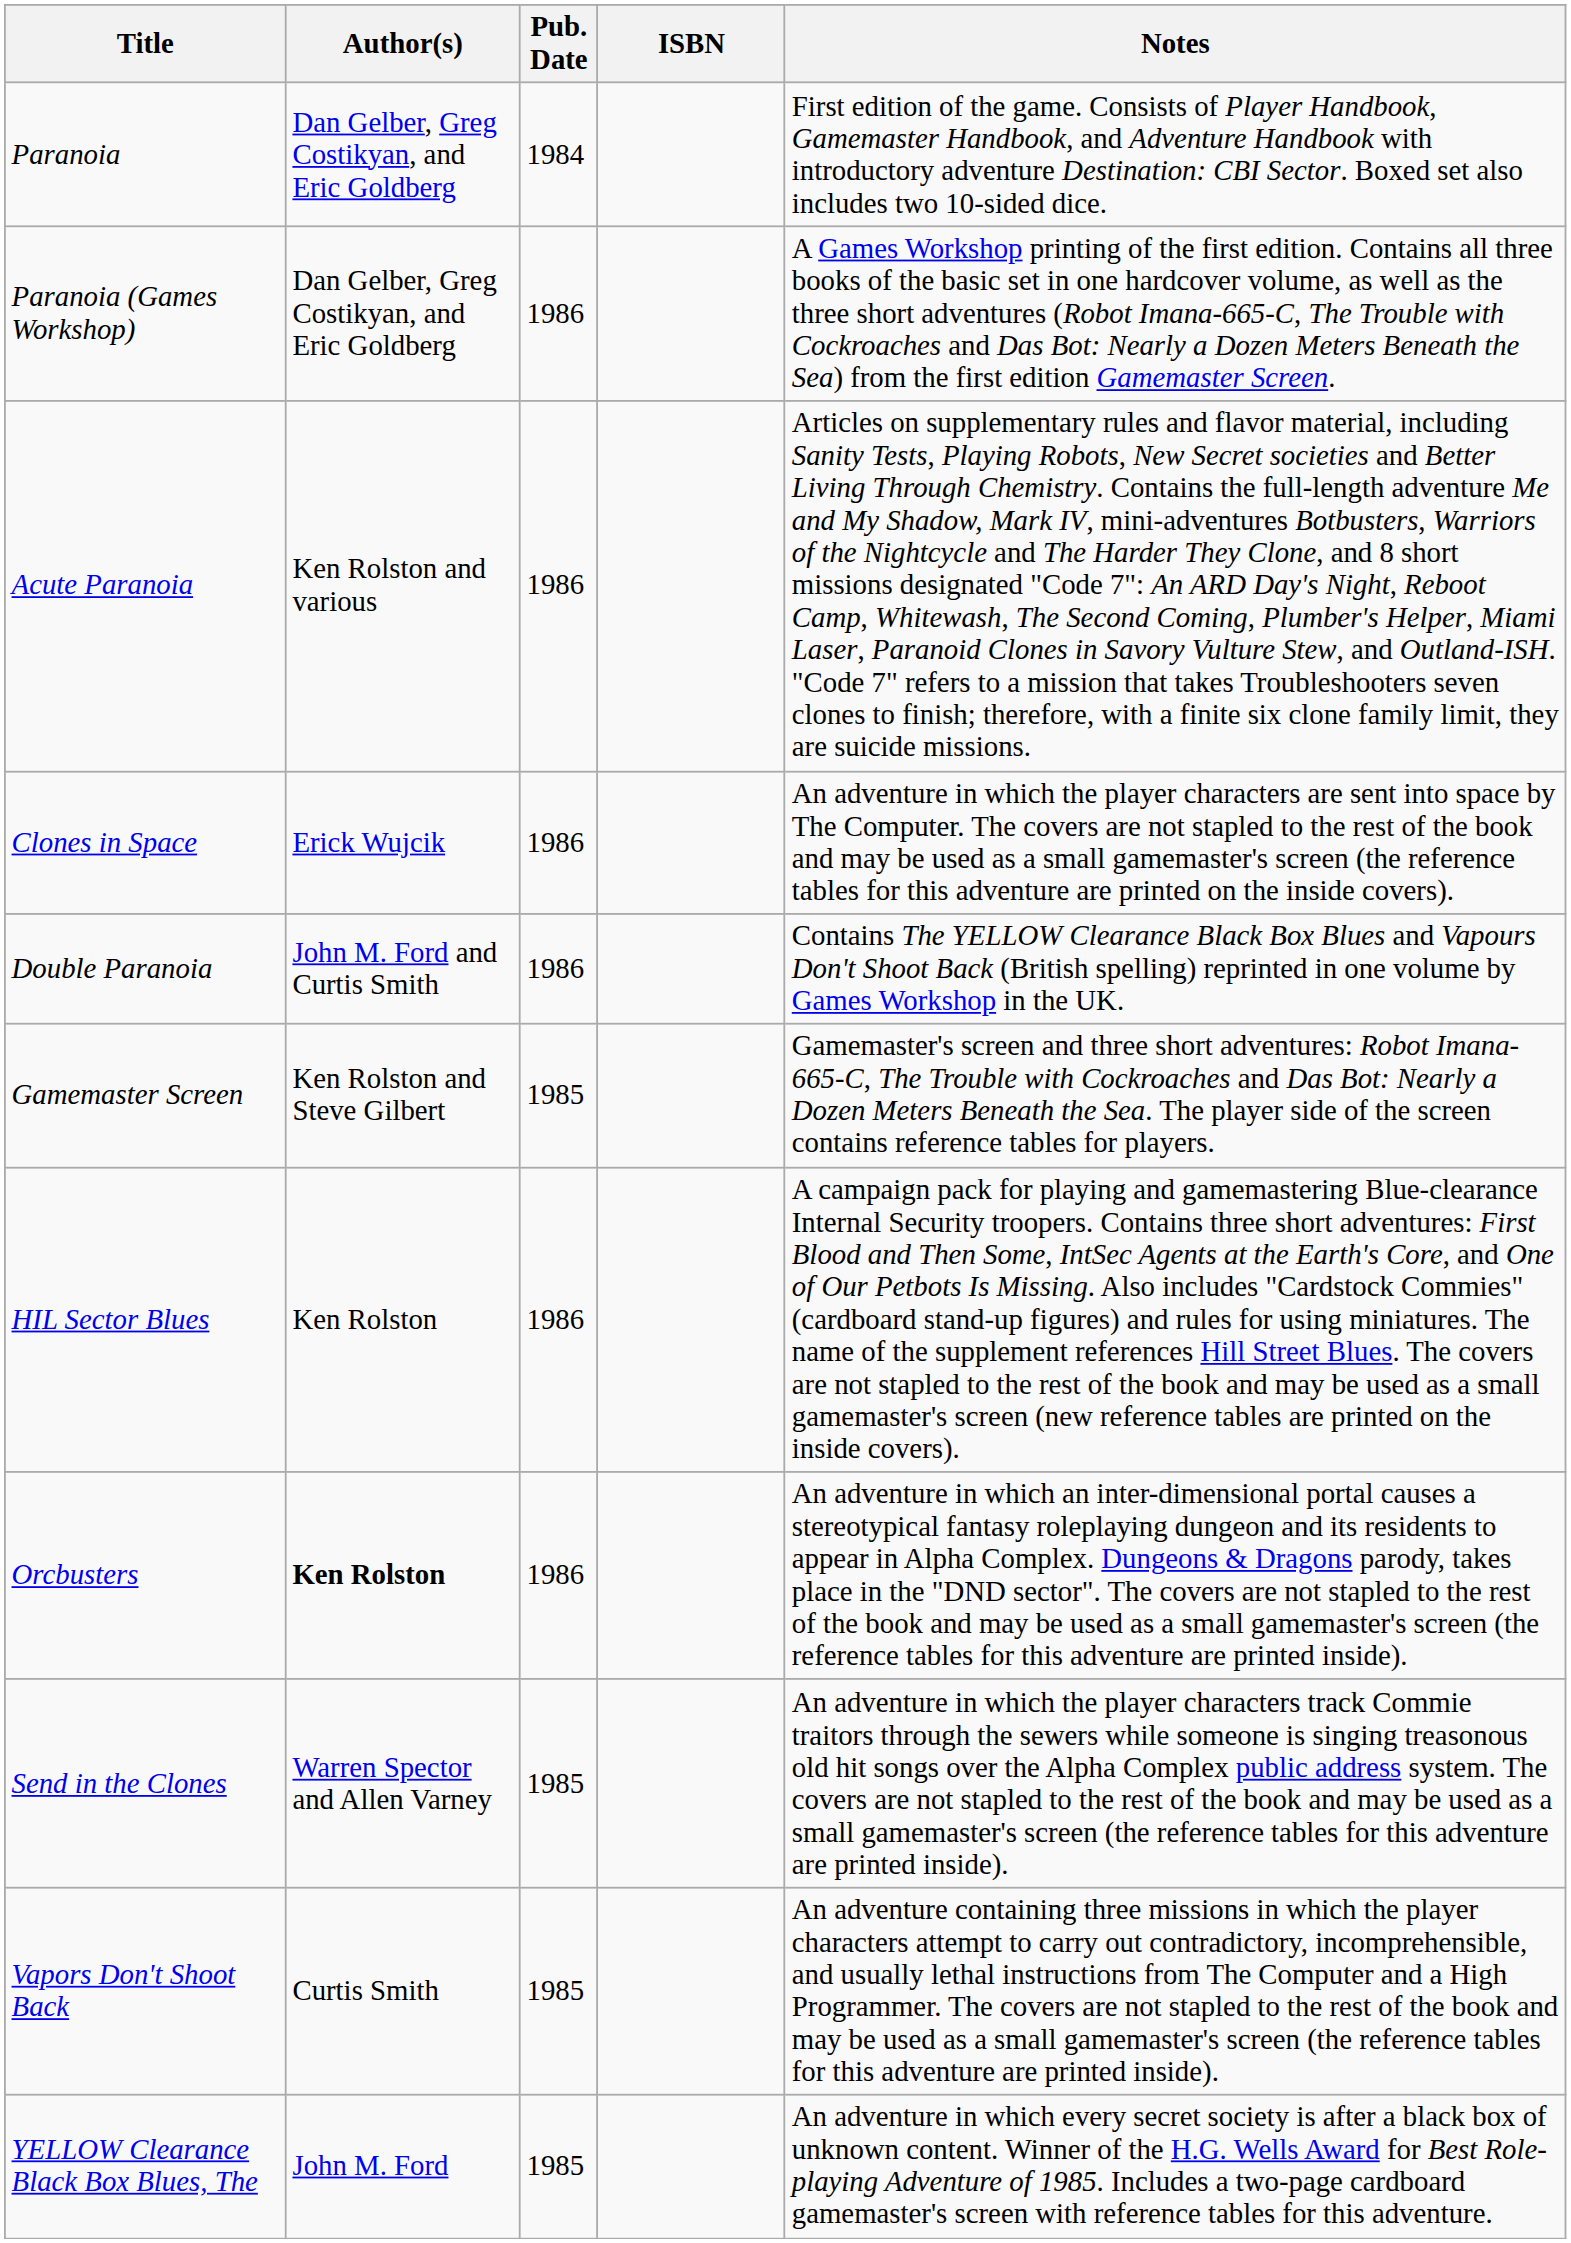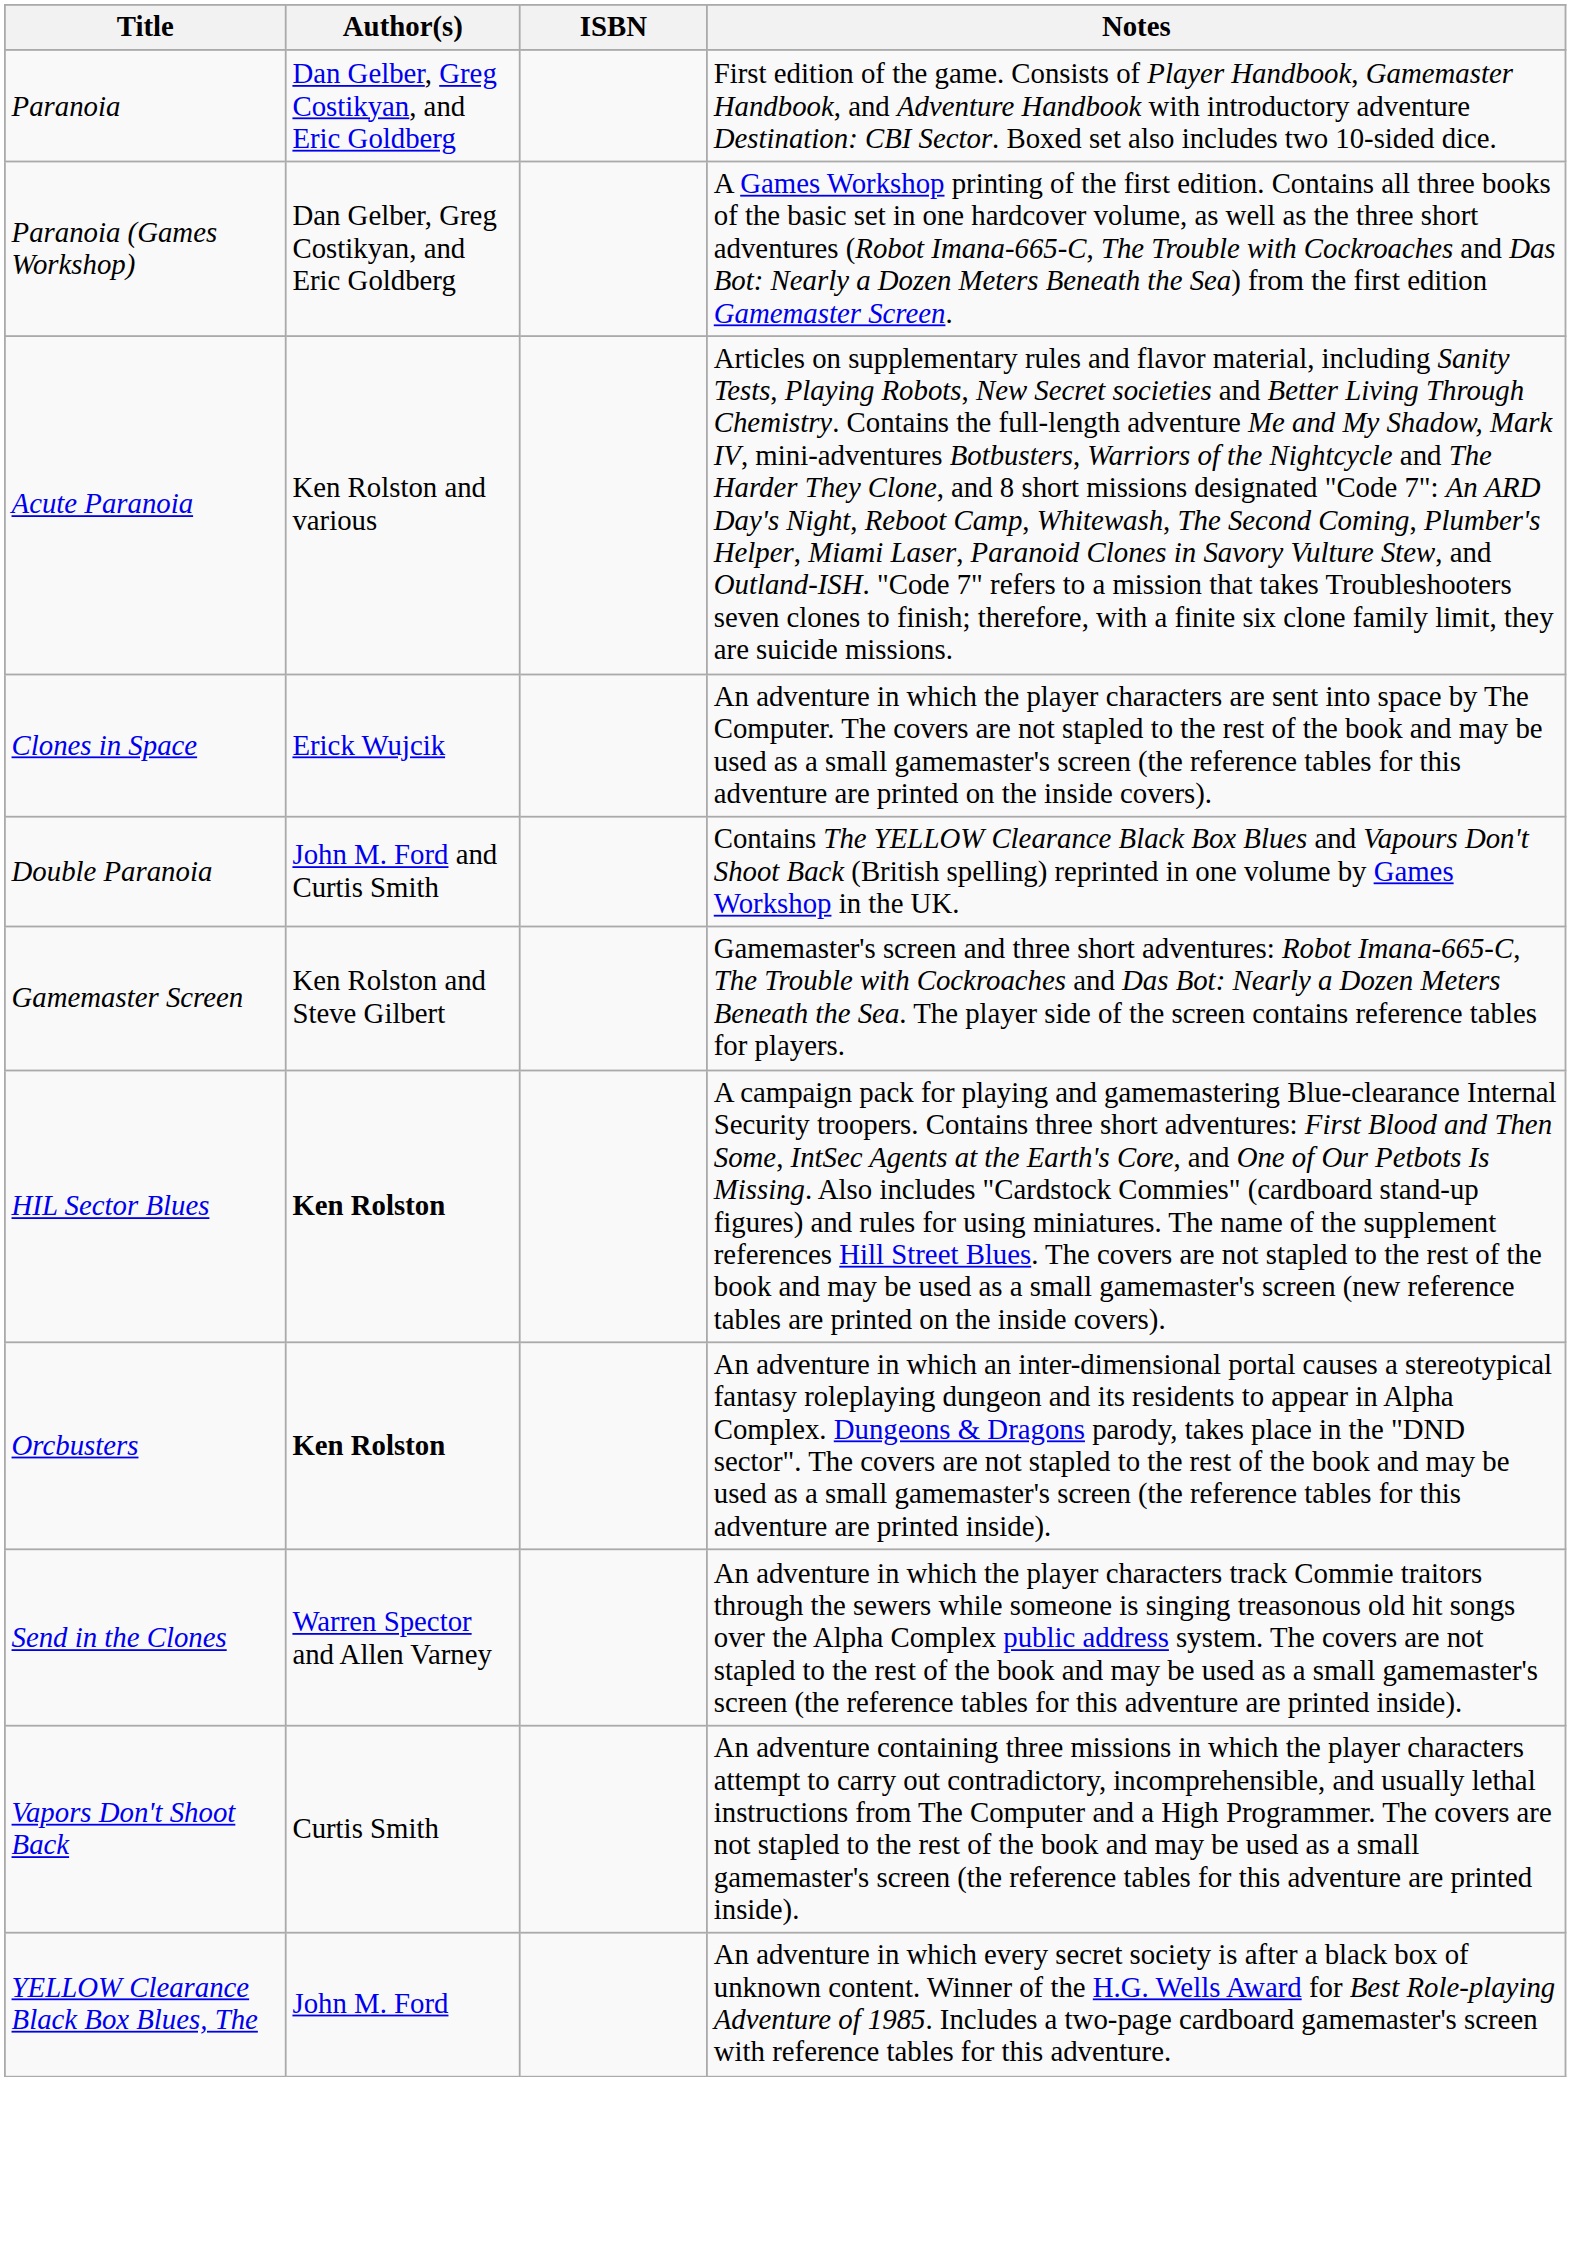 <table class="sortable wikitable" border="1">
 <tr>
 <th width="18%">Title</th>
 <th width="15%">Author(s)</th>
-<th width="5%">Pub. Date</th>
 <th width="12%">ISBN</th>
 <th width="60%">Notes</th>
 </tr>
 <tr>
 <td><em>Paranoia</em></td>
 <td><a href='#'>Dan Gelber</a>, <a href='#'>Greg Costikyan</a>, and <a href='#'>Eric Goldberg</a></td>
-<td>1984</td>
 <td></td>
 <td>First edition of the game. Consists of <em>Player Handbook</em>, <em>Gamemaster Handbook</em>, and <em>Adventure Handbook</em> with introductory adventure <em>Destination: CBI Sector</em>. Boxed set also includes two 10-sided dice.</td>
 </tr>
 <tr>
 <td><em>Paranoia (Games Workshop)</em></td>
 <td>Dan Gelber, Greg Costikyan, and Eric Goldberg</td>
-<td>1986</td>
 <td></td>
 <td>A <a href='#'>Games Workshop</a> printing of the first edition. Contains all three books of the basic set in one hardcover volume, as well as the three short adventures (<em>Robot Imana-665-C</em>, <em>The Trouble with Cockroaches</em> and <em>Das Bot: Nearly a Dozen Meters Beneath the Sea</em>) from the first edition <em><a href='#'>Gamemaster Screen</a></em>.</td>
 </tr>
 <tr>
 <td><em><a href='#'>Acute Paranoia</a></em></td>
 <td>Ken Rolston and various</td>
-<td>1986</td>
 <td></td>
 <td>Articles on supplementary rules and flavor material, including <em>Sanity Tests</em>, <em>Playing Robots</em>, <em>New Secret societies</em> and <em>Better Living Through Chemistry</em>. Contains the full-length adventure <em>Me and My Shadow, Mark IV</em>, mini-adventures <em>Botbusters</em>, <em>Warriors of the Nightcycle</em> and <em>The Harder They Clone</em>, and 8 short missions designated "Code 7": <em>An ARD Day's Night</em>, <em>Reboot Camp</em>, <em>Whitewash</em>, <em>The Second Coming</em>, <em>Plumber's Helper</em>, <em>Miami Laser</em>, <em>Paranoid Clones in Savory Vulture Stew</em>, and <em>Outland-ISH</em>. "Code 7" refers to a mission that takes Troubleshooters seven clones to finish; therefore, with a finite six clone family limit, they are suicide missions.</td>
 </tr>
 <tr>
 <td><em><a href='#'>Clones in Space</a></em></td>
 <td><a href='#'>Erick Wujcik</a></td>
-<td>1986</td>
 <td></td>
 <td>An adventure in which the player characters are sent into space by The Computer. The covers are not stapled to the rest of the book and may be used as a small gamemaster's screen (the reference tables for this adventure are printed on the inside covers).</td>
 </tr>
 <tr>
 <td><em>Double Paranoia</em></td>
 <td><a href='#'>John M. Ford</a> and Curtis Smith</td>
-<td>1986</td>
 <td></td>
 <td>Contains <em>The YELLOW Clearance Black Box Blues</em> and <em>Vapours Don't Shoot Back</em> (British spelling) reprinted in one volume by <a href='#'>Games Workshop</a> in the UK.</td>
 </tr>
 <tr>
 <td><em>Gamemaster Screen</em></td>
 <td>Ken Rolston and Steve Gilbert</td>
-<td>1985</td>
 <td></td>
 <td>Gamemaster's screen and three short adventures: <em>Robot Imana-665-C</em>, <em>The Trouble with Cockroaches</em> and <em>Das Bot: Nearly a Dozen Meters Beneath the Sea</em>. The player side of the screen contains reference tables for players.</td>
 </tr>
 <tr>
 <td><em><a href='#'>HIL Sector Blues</a></em></td>
-<td>Ken Rolston</td>
-<td>1986</td>
+<td><strong>Ken Rolston</strong></td>
 <td></td>
 <td>A campaign pack for playing and gamemastering Blue-clearance Internal Security troopers. Contains three short adventures: <em>First Blood and Then Some</em>, <em>IntSec Agents at the Earth's Core</em>, and <em>One of Our Petbots Is Missing</em>. Also includes "Cardstock Commies" (cardboard stand-up figures) and rules for using miniatures. The name of the supplement references <a href='#'>Hill Street Blues</a>. The covers are not stapled to the rest of the book and may be used as a small gamemaster's screen (new reference tables are printed on the inside covers).</td>
 </tr>
 <tr>
 <td><em><a href='#'>Orcbusters</a></em></td>
 <td><strong>Ken Rolston</strong></td>
-<td>1986</td>
 <td></td>
 <td>An adventure in which an inter-dimensional portal causes a stereotypical fantasy roleplaying dungeon and its residents to appear in Alpha Complex. <a href='#'>Dungeons & Dragons</a> parody, takes place in the "DND sector". The covers are not stapled to the rest of the book and may be used as a small gamemaster's screen (the reference tables for this adventure are printed inside).</td>
 </tr>
 <tr>
 <td><em><a href='#'>Send in the Clones</a></em></td>
 <td><a href='#'>Warren Spector</a> and Allen Varney</td>
-<td>1985</td>
 <td></td>
 <td>An adventure in which the player characters track Commie traitors through the sewers while someone is singing treasonous old hit songs over the Alpha Complex <a href='#'>public address</a> system. The covers are not stapled to the rest of the book and may be used as a small gamemaster's screen (the reference tables for this adventure are printed inside).</td>
 </tr>
 <tr>
 <td><em><a href='#'>Vapors Don't Shoot Back</a></em></td>
 <td>Curtis Smith</td>
-<td>1985</td>
 <td></td>
 <td>An adventure containing three missions in which the player characters attempt to carry out contradictory, incomprehensible, and usually lethal instructions from The Computer and a High Programmer. The covers are not stapled to the rest of the book and may be used as a small gamemaster's screen (the reference tables for this adventure are printed inside).</td>
 </tr>
 <tr>
 <td><em><a href='#'>YELLOW Clearance Black Box Blues, The</a></em></td>
 <td><a href='#'>John M. Ford</a></td>
-<td>1985</td>
 <td></td>
 <td>An adventure in which every secret society is after a black box of unknown content. Winner of the <a href='#'>H.G. Wells Award</a> for <em>Best Role-playing Adventure of 1985</em>. Includes a two-page cardboard gamemaster's screen with reference tables for this adventure.</td>
 </tr>
 </table>
